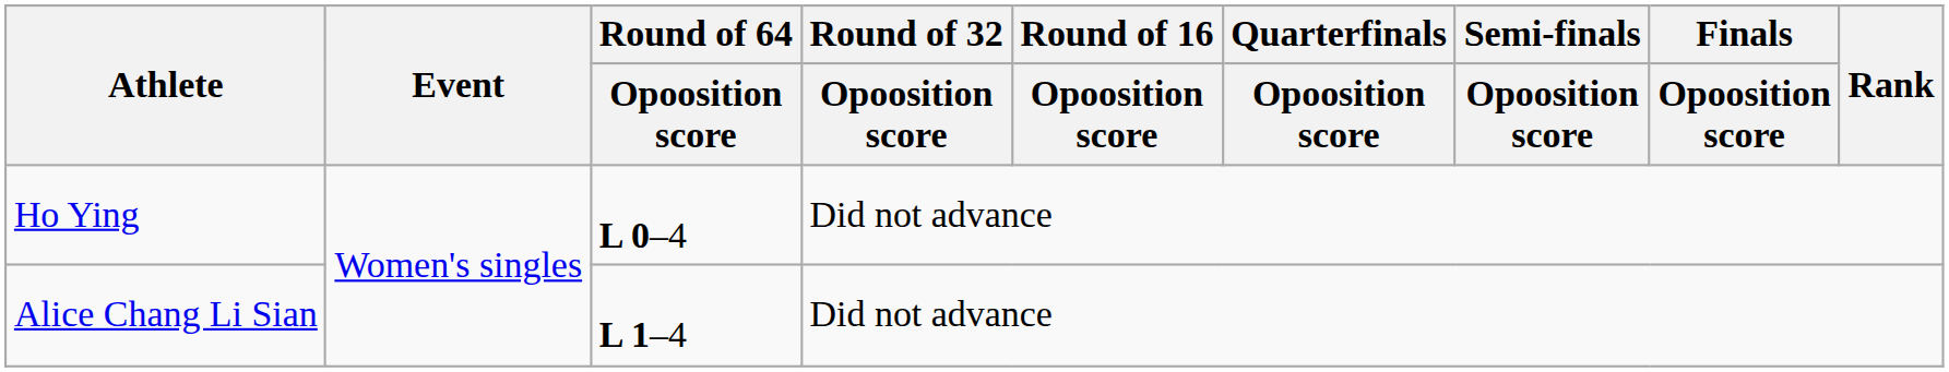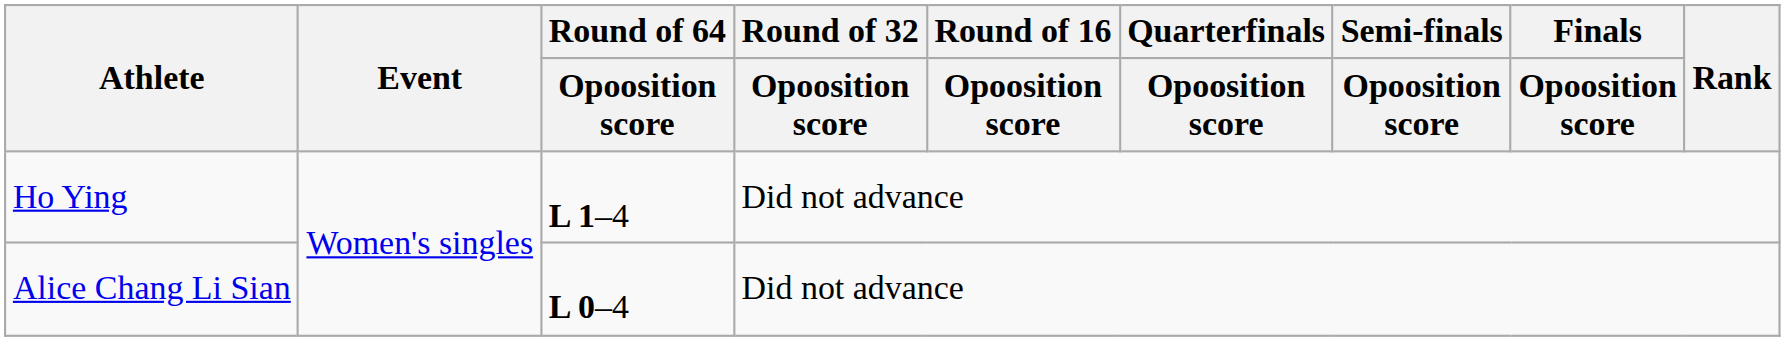 <table class="wikitable">
 <tr>
 <th rowspan="2">Athlete</th>
 <th rowspan="2">Event</th>
 <th>Round of 64</th>
 <th>Round of 32</th>
 <th>Round of 16</th>
 <th>Quarterfinals</th>
 <th>Semi-finals</th>
 <th>Finals</th>
 <th rowspan="2">Rank</th>
 </tr>
 <tr>
 <th>Opoosition<br> score</th>
 <th>Opoosition<br> score</th>
 <th>Opoosition<br> score</th>
 <th>Opoosition<br> score</th>
 <th>Opoosition<br> score</th>
 <th>Opoosition<br> score</th>
 </tr>
 <tr>
 <td><a href='#'>Ho Ying</a></td>
 <td rowspan="2"><a href='#'>Women's singles</a></td>
-<td><br><strong>L 0</strong>–4</td>
+<td><br><strong>L 1</strong>–4</td>
 <td colspan="6">Did not advance</td>
 </tr>
 <tr>
 <td><a href='#'>Alice Chang Li Sian</a></td>
-<td><br><strong>L 1</strong>–4</td>
+<td><br><strong>L 0</strong>–4</td>
 <td colspan="6">Did not advance</td>
 </tr>
 </table>
